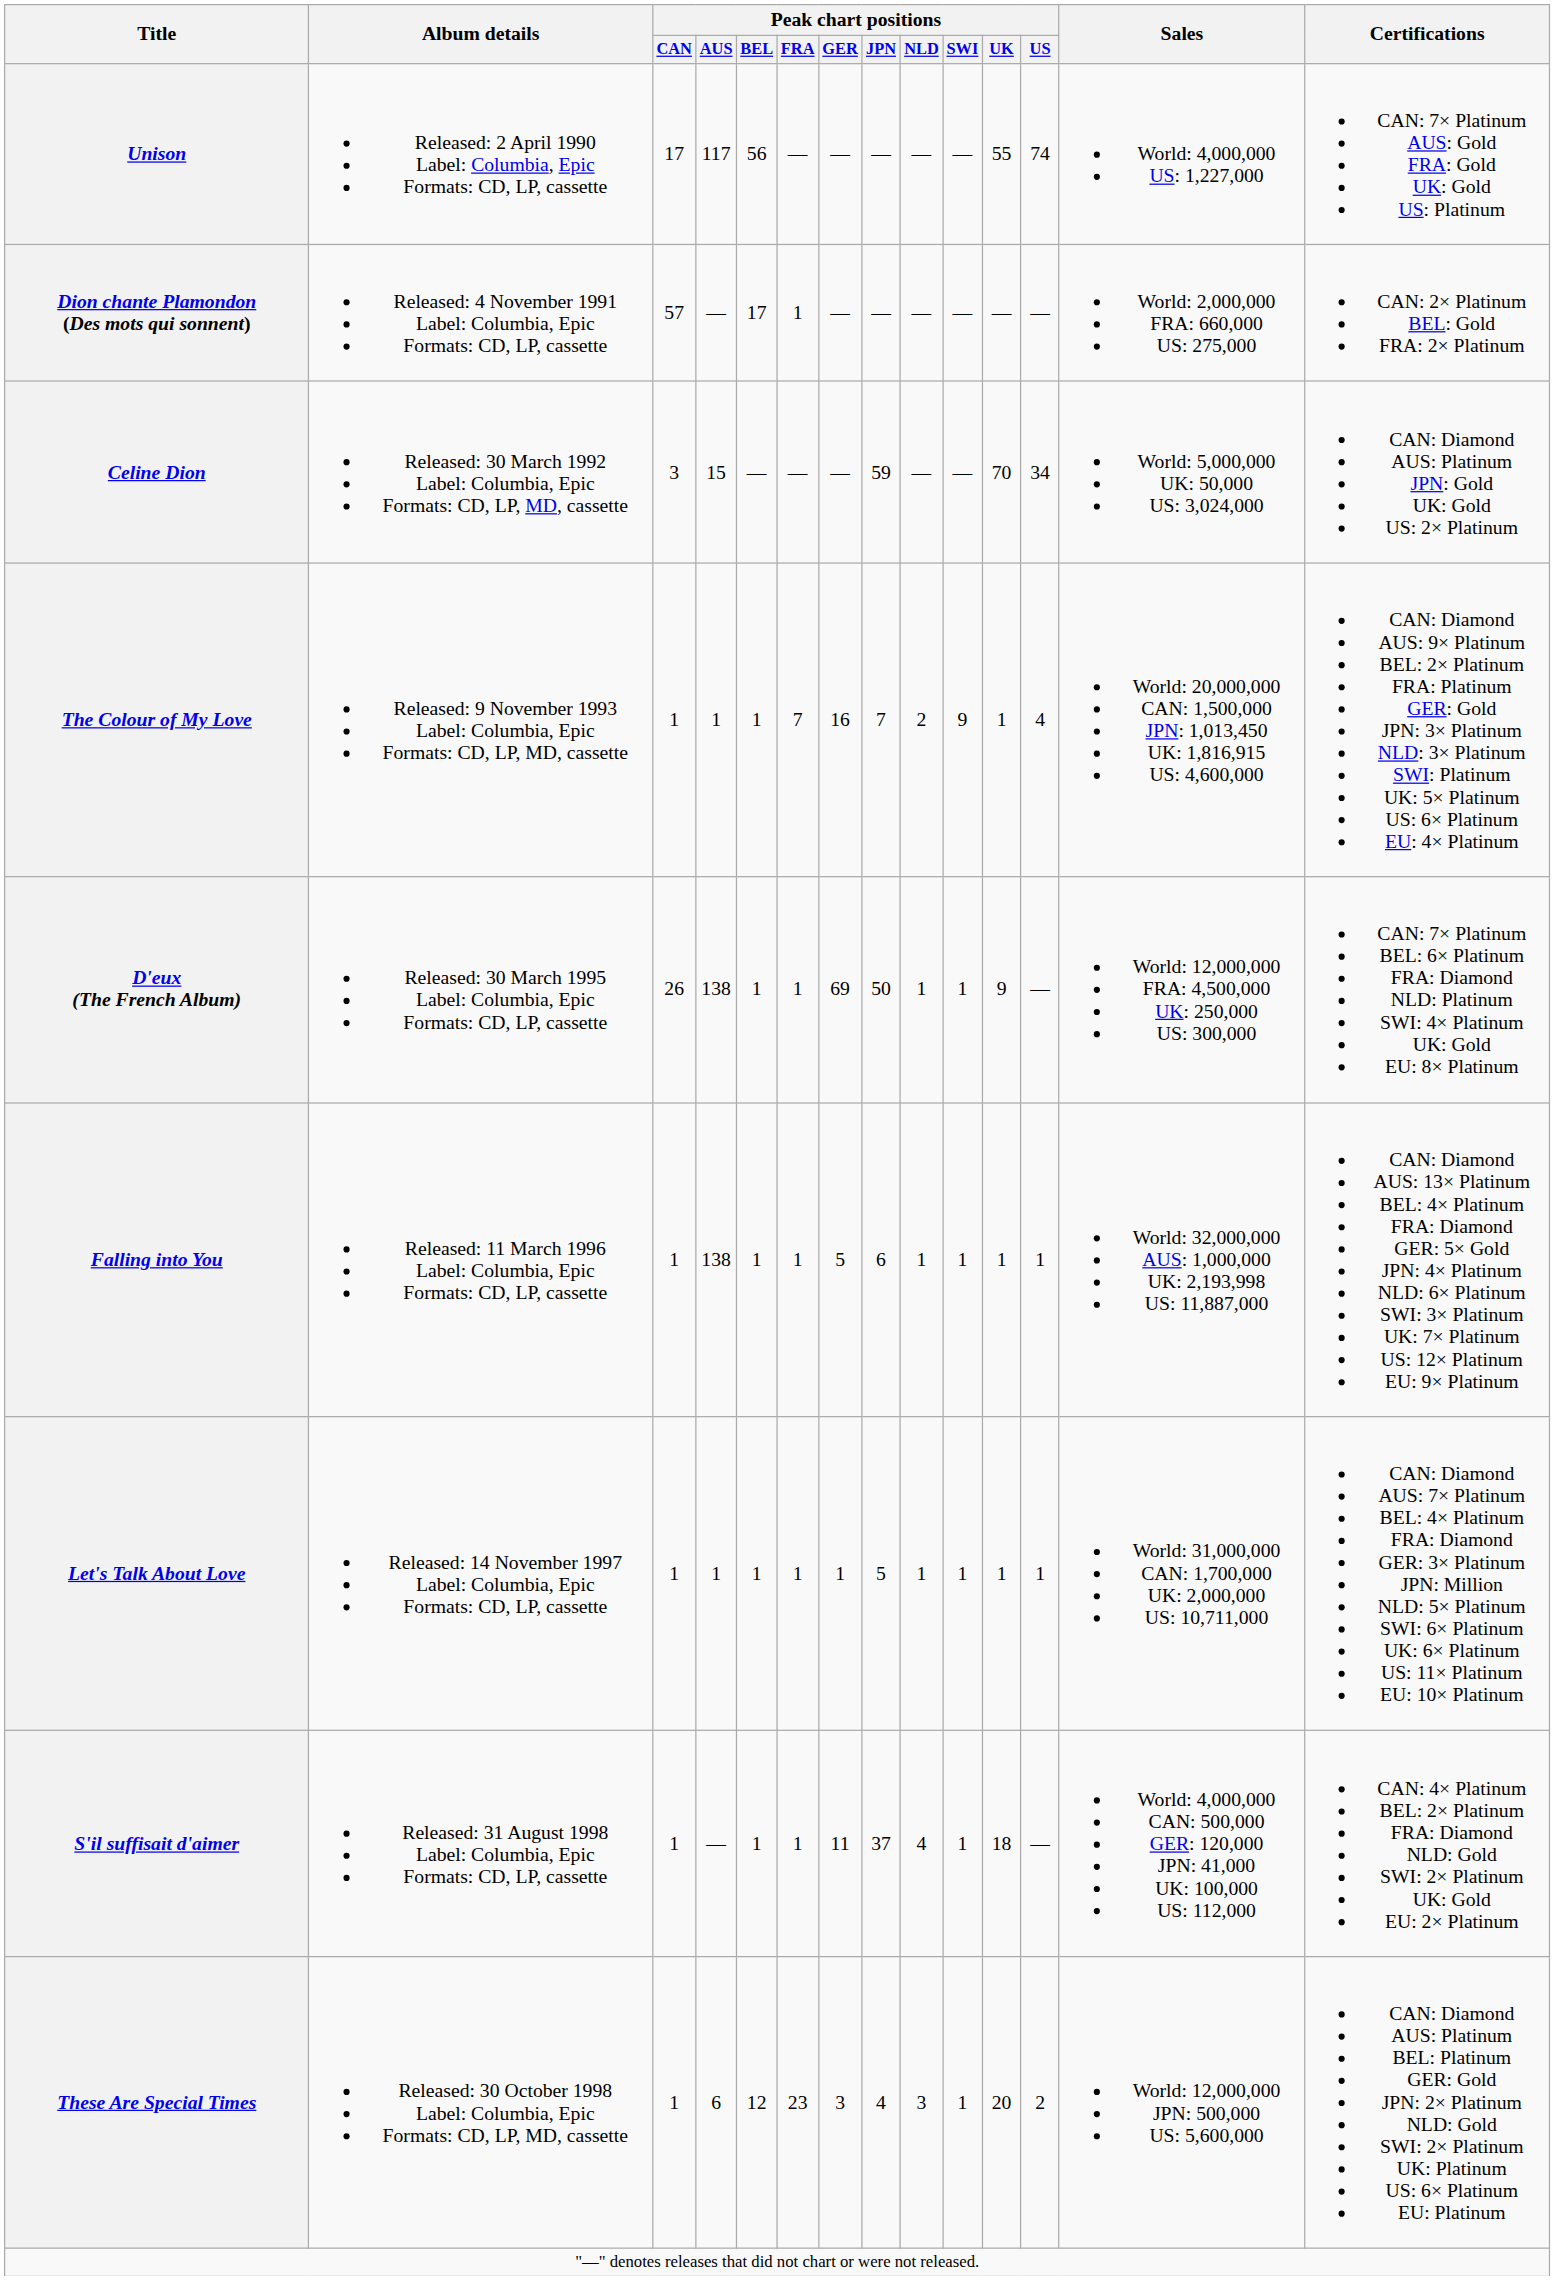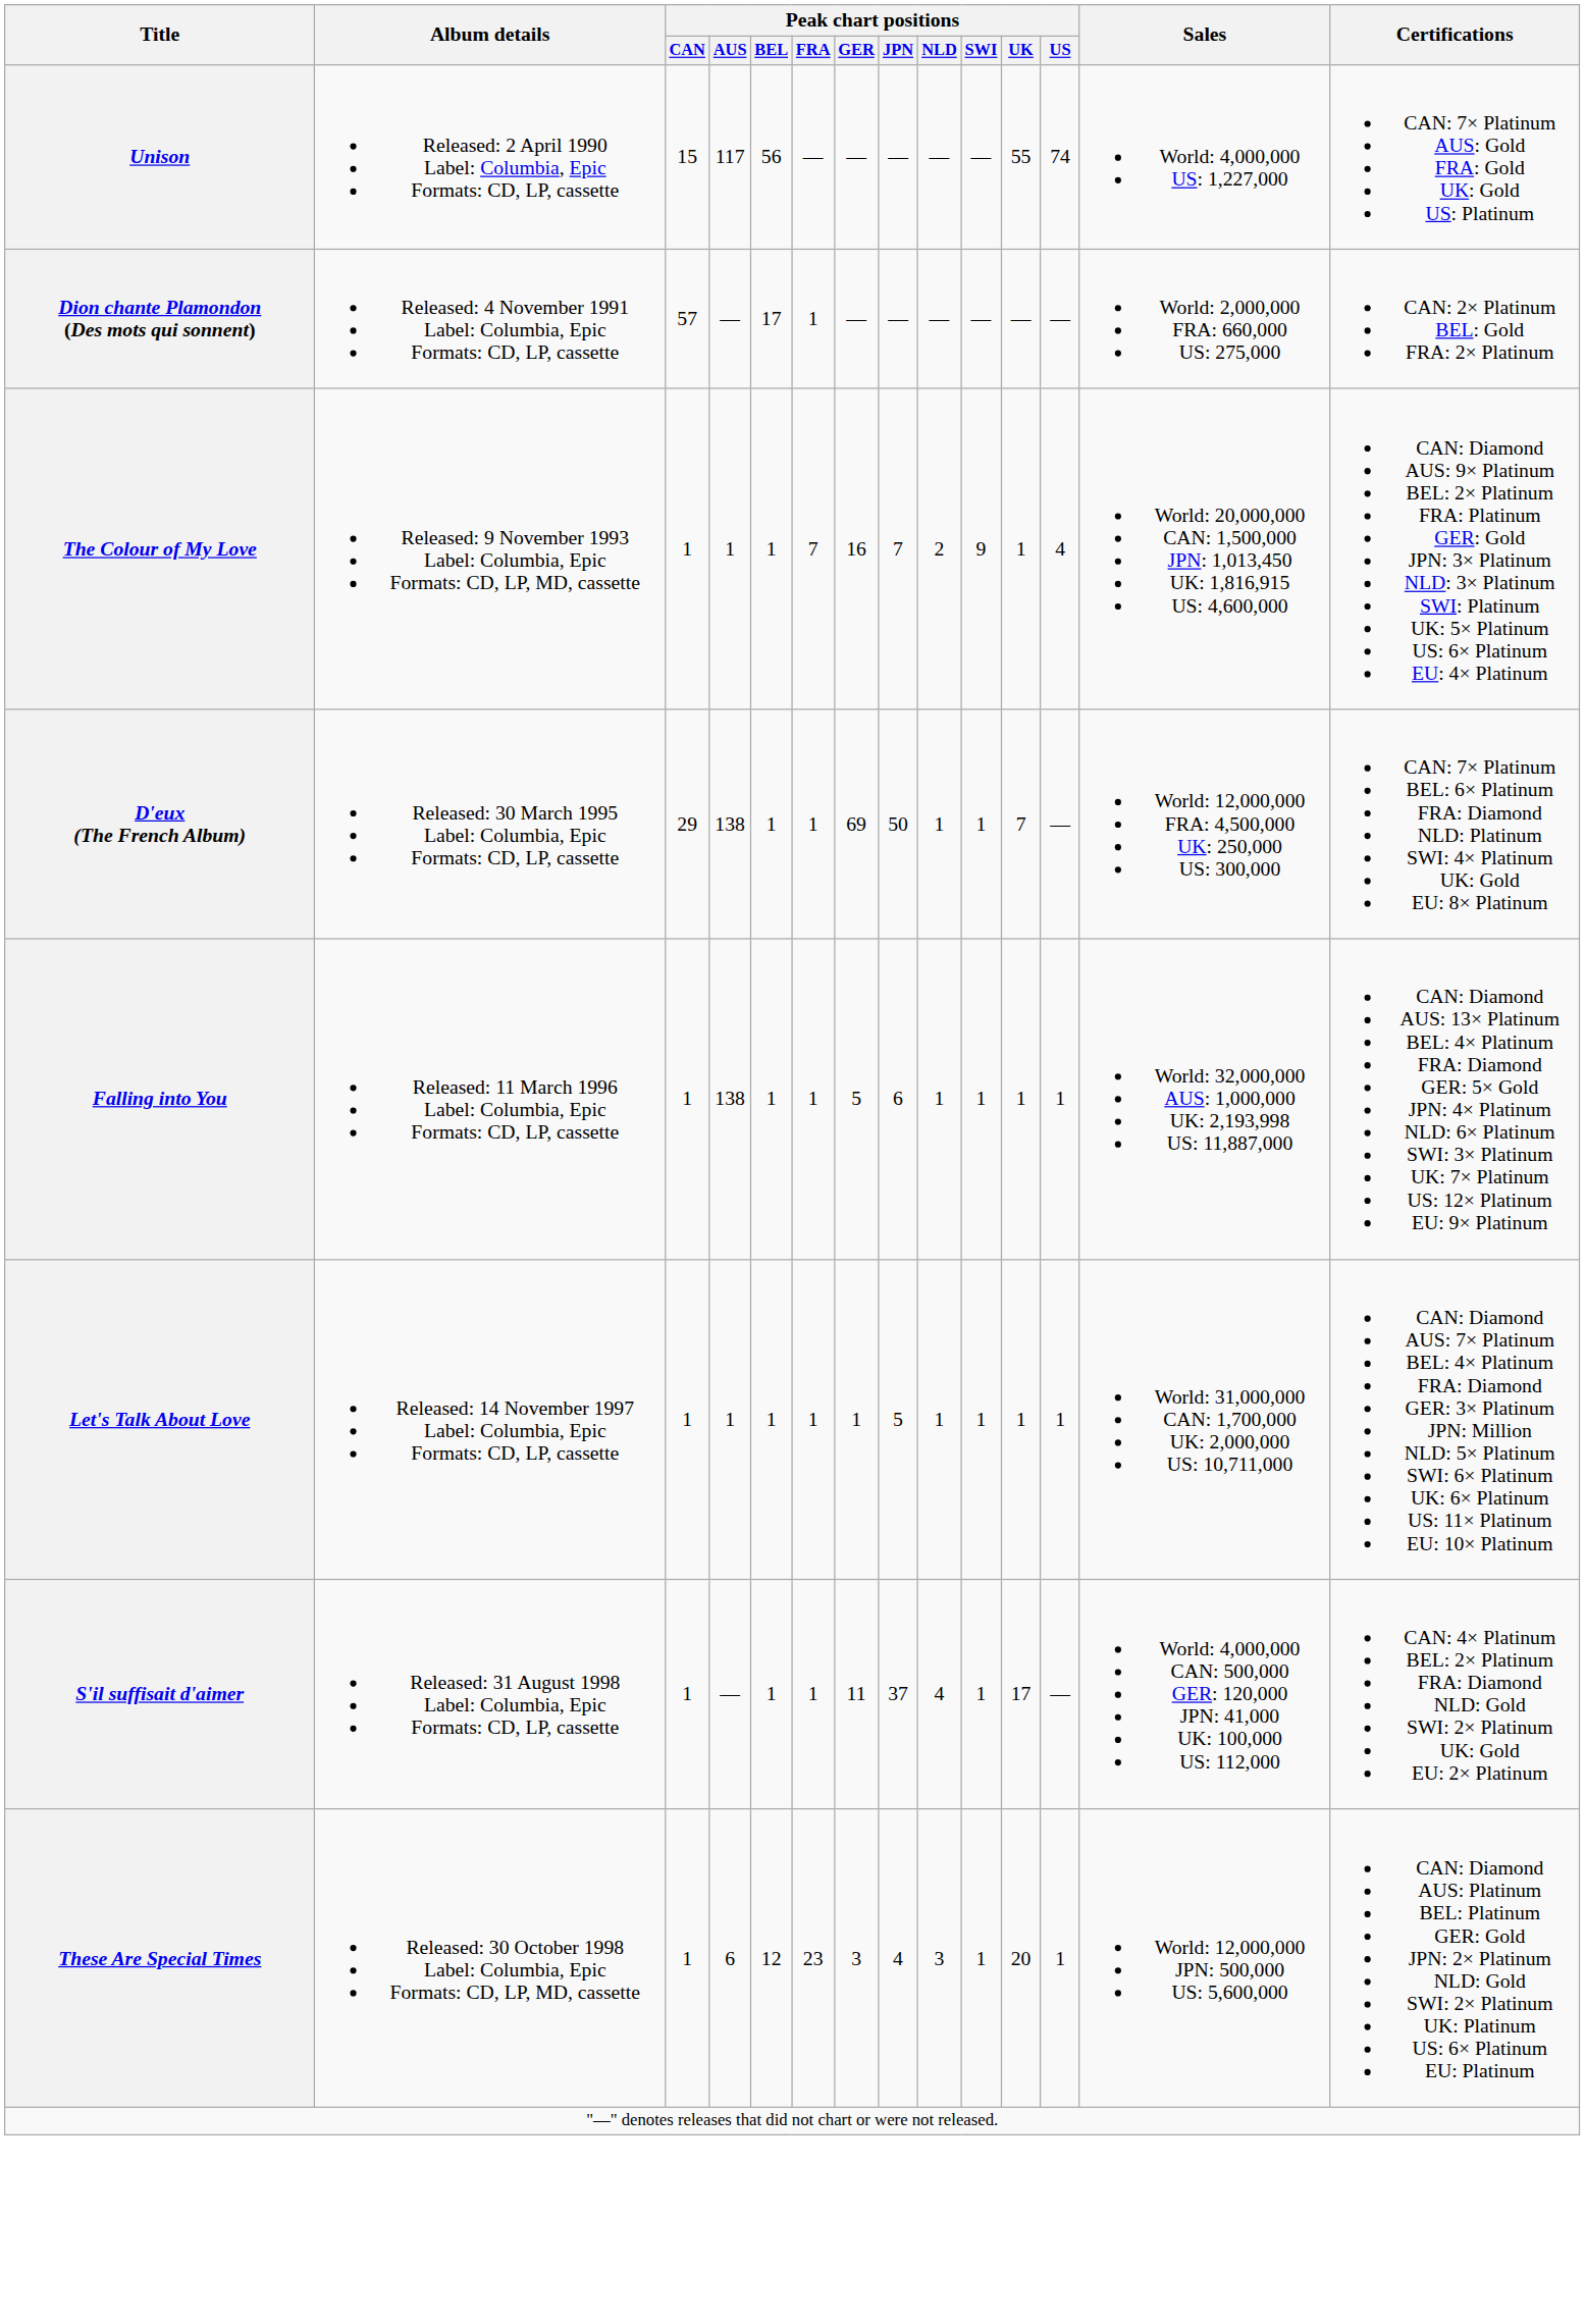 <table class="wikitable plainrowheaders" style="text-align:center;">
 <tr>
 <th rowspan="2" style="width:15em;">Title</th>
 <th rowspan="2" style="width:17em;">Album details</th>
 <th colspan="10">Peak chart positions</th>
 <th rowspan="2" style="width:12em;">Sales</th>
 <th rowspan="2" style="width:12em;">Certifications</th>
 </tr>
 <tr style="font-size:smaller;">
 <th style="width:25px;"><a href='#'>CAN</a><br></th>
 <th style="width:25px;"><a href='#'>AUS</a><br></th>
 <th style="width:25px;"><a href='#'>BEL</a><br></th>
 <th style="width:25px;"><a href='#'>FRA</a><br></th>
 <th style="width:25px;"><a href='#'>GER</a><br></th>
 <th style="width:25px;"><a href='#'>JPN</a><br></th>
 <th style="width:25px;"><a href='#'>NLD</a><br></th>
 <th style="width:25px;"><a href='#'>SWI</a><br></th>
 <th style="width:25px;"><a href='#'>UK</a><br></th>
 <th style="width:25px;"><a href='#'>US</a><br></th>
 </tr>
 <tr>
 <th scope="row"><em><a href='#'>Unison</a></em></th>
 <td><br><ul><li>Released: 2 April 1990</li><li>Label: <a href='#'>Columbia</a>, <a href='#'>Epic</a></li><li>Formats: CD, LP, cassette</li></ul></td>
-<td>17</td>
+<td>15</td>
 <td>117</td>
 <td>56</td>
 <td>—</td>
 <td>—</td>
 <td>—</td>
 <td>—</td>
 <td>—</td>
 <td>55</td>
 <td>74</td>
 <td><br><ul><li>World: 4,000,000</li><li><a href='#'>US</a>: 1,227,000</li></ul></td>
 <td><br><ul><li>CAN: 7× Platinum</li><li><a href='#'>AUS</a>: Gold</li><li><a href='#'>FRA</a>: Gold</li><li><a href='#'>UK</a>: Gold</li><li><a href='#'>US</a>: Platinum</li></ul></td>
 </tr>
 <tr>
 <th scope="row"><em><a href='#'>Dion chante Plamondon</a></em><br>(<em>Des mots qui sonnent</em>)</th>
 <td><br><ul><li>Released: 4 November 1991</li><li>Label: Columbia, Epic</li><li>Formats: CD, LP, cassette</li></ul></td>
 <td>57</td>
 <td>—</td>
 <td>17</td>
 <td>1</td>
 <td>—</td>
 <td>—</td>
 <td>—</td>
 <td>—</td>
 <td>—</td>
 <td>—</td>
 <td><br><ul><li>World: 2,000,000</li><li>FRA: 660,000</li><li>US: 275,000</li></ul></td>
 <td><br><ul><li>CAN: 2× Platinum</li><li><a href='#'>BEL</a>: Gold</li><li>FRA: 2× Platinum</li></ul></td>
 </tr>
 <tr>
-<th scope="row"><em><a href='#'>Celine Dion</a></em></th>
-<td><br><ul><li>Released: 30 March 1992</li><li>Label: Columbia, Epic</li><li>Formats: CD, LP, <a href='#'>MD</a>, cassette</li></ul></td>
-<td>3</td>
-<td>15</td>
-<td>—</td>
-<td>—</td>
-<td>—</td>
-<td>59</td>
-<td>—</td>
-<td>—</td>
-<td>70</td>
-<td>34</td>
-<td><br><ul><li>World: 5,000,000</li><li>UK: 50,000</li><li>US: 3,024,000</li></ul></td>
-<td><br><ul><li>CAN: Diamond</li><li>AUS: Platinum</li><li><a href='#'>JPN</a>: Gold</li><li>UK: Gold</li><li>US: 2× Platinum</li></ul></td>
-</tr>
-<tr>
 <th scope="row"><em><a href='#'>The Colour of My Love</a></em></th>
 <td><br><ul><li>Released: 9 November 1993</li><li>Label: Columbia, Epic</li><li>Formats: CD, LP, MD, cassette</li></ul></td>
 <td>1</td>
 <td>1</td>
 <td>1</td>
 <td>7</td>
 <td>16</td>
 <td>7</td>
 <td>2</td>
 <td>9</td>
 <td>1</td>
 <td>4</td>
 <td><br><ul><li>World: 20,000,000</li><li>CAN: 1,500,000</li><li><a href='#'>JPN</a>: 1,013,450</li><li>UK: 1,816,915</li><li>US: 4,600,000</li></ul></td>
 <td><br><ul><li>CAN: Diamond</li><li>AUS: 9× Platinum</li><li>BEL: 2× Platinum</li><li>FRA: Platinum</li><li><a href='#'>GER</a>: Gold</li><li>JPN: 3× Platinum</li><li><a href='#'>NLD</a>: 3× Platinum</li><li><a href='#'>SWI</a>: Platinum</li><li>UK: 5× Platinum</li><li>US: 6× Platinum</li><li><a href='#'>EU</a>: 4× Platinum</li></ul></td>
 </tr>
 <tr>
 <th scope="row"><em><a href='#'>D'eux</a></em><br><em>(The French Album)</em></th>
 <td><br><ul><li>Released: 30 March 1995</li><li>Label: Columbia, Epic</li><li>Formats: CD, LP, cassette</li></ul></td>
-<td>26</td>
+<td>29</td>
 <td>138</td>
 <td>1</td>
 <td>1</td>
 <td>69</td>
 <td>50</td>
 <td>1</td>
 <td>1</td>
-<td>9</td>
+<td>7</td>
 <td>—</td>
 <td><br><ul><li>World: 12,000,000</li><li>FRA: 4,500,000</li><li><a href='#'>UK</a>: 250,000</li><li>US: 300,000</li></ul></td>
 <td><br><ul><li>CAN: 7× Platinum</li><li>BEL: 6× Platinum</li><li>FRA: Diamond</li><li>NLD: Platinum</li><li>SWI: 4× Platinum</li><li>UK: Gold</li><li>EU: 8× Platinum</li></ul></td>
 </tr>
 <tr>
 <th scope="row"><em><a href='#'>Falling into You</a></em></th>
 <td><br><ul><li>Released: 11 March 1996</li><li>Label: Columbia, Epic</li><li>Formats: CD, LP, cassette</li></ul></td>
 <td>1</td>
 <td>138</td>
 <td>1</td>
 <td>1</td>
 <td>5</td>
 <td>6</td>
 <td>1</td>
 <td>1</td>
 <td>1</td>
 <td>1</td>
 <td><br><ul><li>World: 32,000,000</li><li><a href='#'>AUS</a>: 1,000,000</li><li>UK: 2,193,998</li><li>US: 11,887,000</li></ul></td>
 <td><br><ul><li>CAN: Diamond</li><li>AUS: 13× Platinum</li><li>BEL: 4× Platinum</li><li>FRA: Diamond</li><li>GER: 5× Gold</li><li>JPN: 4× Platinum</li><li>NLD: 6× Platinum</li><li>SWI: 3× Platinum</li><li>UK: 7× Platinum</li><li>US: 12× Platinum</li><li>EU: 9× Platinum</li></ul></td>
 </tr>
 <tr>
 <th scope="row"><em><a href='#'>Let's Talk About Love</a></em></th>
 <td><br><ul><li>Released: 14 November 1997</li><li>Label: Columbia, Epic</li><li>Formats: CD, LP, cassette</li></ul></td>
 <td>1</td>
 <td>1</td>
 <td>1</td>
 <td>1</td>
 <td>1</td>
 <td>5</td>
 <td>1</td>
 <td>1</td>
 <td>1</td>
 <td>1</td>
 <td><br><ul><li>World: 31,000,000</li><li>CAN: 1,700,000</li><li>UK: 2,000,000</li><li>US: 10,711,000</li></ul></td>
 <td><br><ul><li>CAN: Diamond</li><li>AUS: 7× Platinum</li><li>BEL: 4× Platinum</li><li>FRA: Diamond</li><li>GER: 3× Platinum</li><li>JPN: Million</li><li>NLD: 5× Platinum</li><li>SWI: 6× Platinum</li><li>UK: 6× Platinum</li><li>US: 11× Platinum</li><li>EU: 10× Platinum</li></ul></td>
 </tr>
 <tr>
 <th scope="row"><em><a href='#'>S'il suffisait d'aimer</a></em></th>
 <td><br><ul><li>Released: 31 August 1998</li><li>Label: Columbia, Epic</li><li>Formats: CD, LP, cassette</li></ul></td>
 <td>1</td>
 <td>—</td>
 <td>1</td>
 <td>1</td>
 <td>11</td>
 <td>37</td>
 <td>4</td>
 <td>1</td>
-<td>18</td>
+<td>17</td>
 <td>—</td>
 <td><br><ul><li>World: 4,000,000</li><li>CAN: 500,000</li><li><a href='#'>GER</a>: 120,000</li><li>JPN: 41,000</li><li>UK: 100,000</li><li>US: 112,000</li></ul></td>
 <td><br><ul><li>CAN: 4× Platinum</li><li>BEL: 2× Platinum</li><li>FRA: Diamond</li><li>NLD: Gold</li><li>SWI: 2× Platinum</li><li>UK: Gold</li><li>EU: 2× Platinum</li></ul></td>
 </tr>
 <tr>
 <th scope="row"><em><a href='#'>These Are Special Times</a></em></th>
 <td><br><ul><li>Released: 30 October 1998</li><li>Label: Columbia, Epic</li><li>Formats: CD, LP, MD, cassette</li></ul></td>
 <td>1</td>
 <td>6</td>
 <td>12</td>
 <td>23</td>
 <td>3</td>
 <td>4</td>
 <td>3</td>
 <td>1</td>
 <td>20</td>
-<td>2</td>
+<td>1</td>
 <td><br><ul><li>World: 12,000,000</li><li>JPN: 500,000</li><li>US: 5,600,000</li></ul></td>
 <td><br><ul><li>CAN: Diamond</li><li>AUS: Platinum</li><li>BEL: Platinum</li><li>GER: Gold</li><li>JPN: 2× Platinum</li><li>NLD: Gold</li><li>SWI: 2× Platinum</li><li>UK: Platinum</li><li>US: 6× Platinum</li><li>EU: Platinum</li></ul></td>
 </tr>
 <tr>
 <td colspan="14" style="font-size:85%">"—" denotes releases that did not chart or were not released.</td>
 </tr>
 </table>
